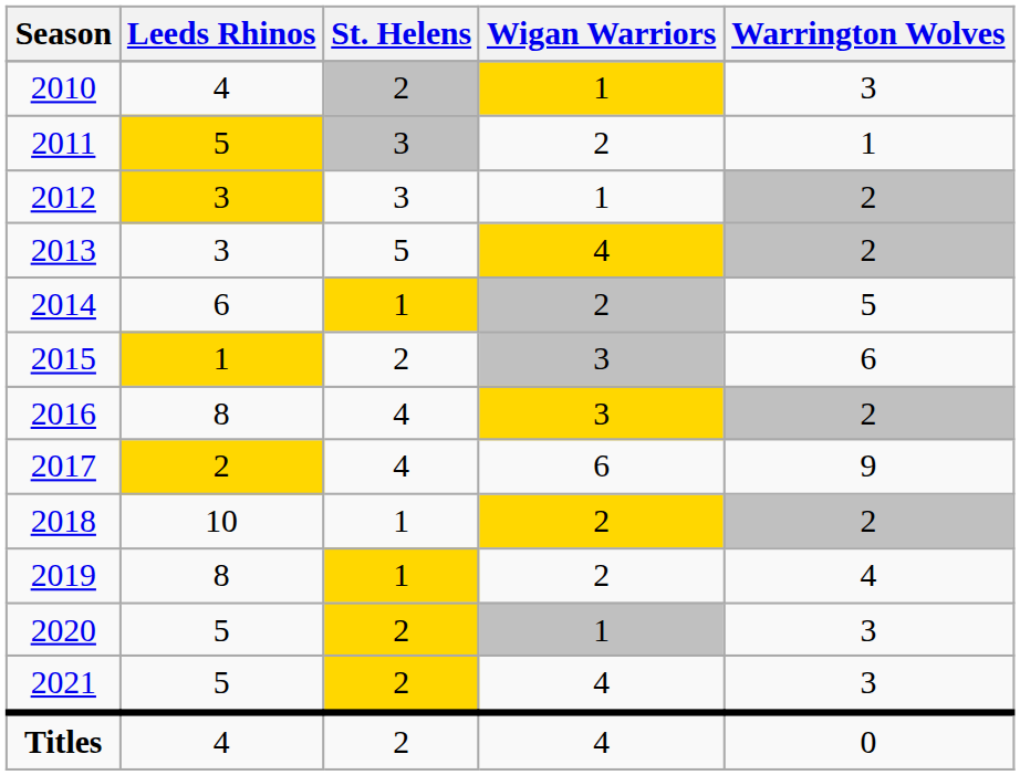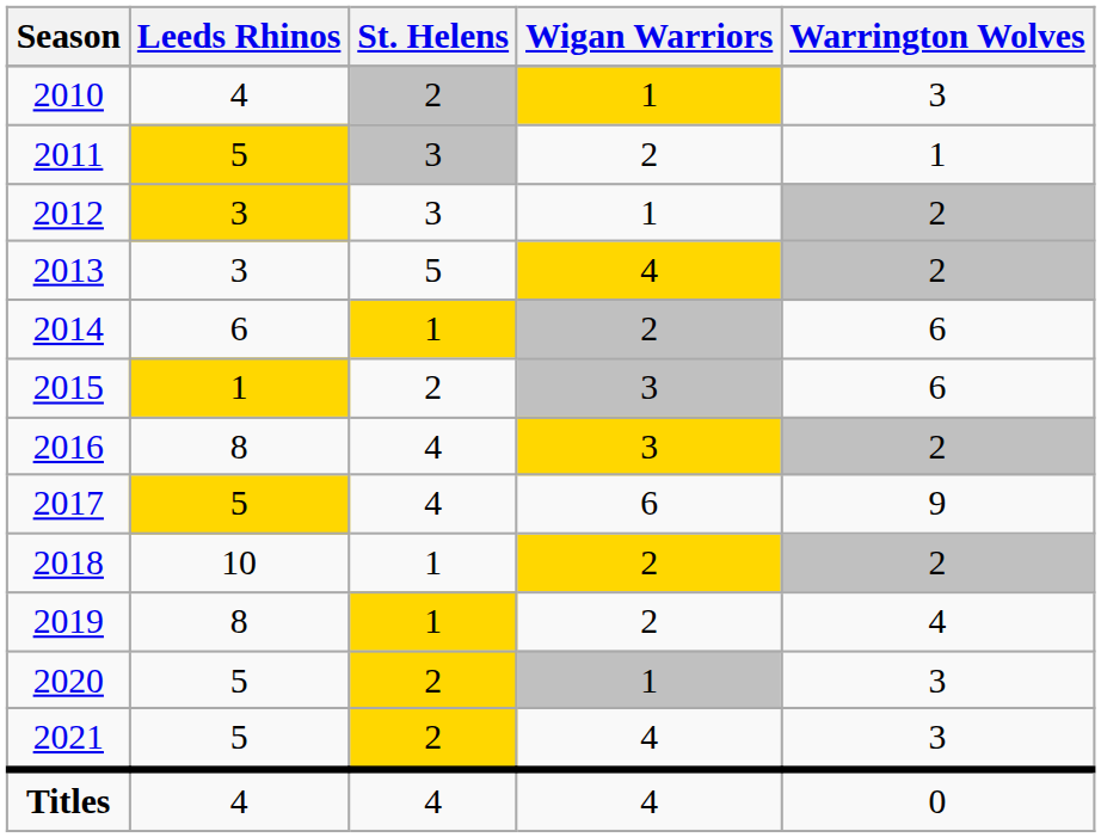 <table class="wikitable sortable" style="text-align:center; font-size:90%; float:left; margin-left:1em">
 <tr>
 <th>Season</th>
 <th> <a href='#'>Leeds Rhinos</a></th>
 <th> <a href='#'>St. Helens</a></th>
 <th> <a href='#'>Wigan Warriors</a></th>
 <th> <a href='#'>Warrington Wolves</a></th>
 </tr>
 <tr>
 </tr>
 <tr>
 <td><a href='#'>2010</a></td>
 <td>4</td>
 <td style="background:silver">2</td>
 <td style="background:gold">1</td>
 <td>3</td>
 </tr>
 <tr>
 <td><a href='#'>2011</a></td>
 <td style="background:gold">5</td>
 <td style="background:silver">3</td>
 <td>2</td>
 <td>1</td>
 </tr>
 <tr>
 <td><a href='#'>2012</a></td>
 <td style="background:gold">3</td>
 <td>3</td>
 <td>1</td>
 <td style="background:silver">2</td>
 </tr>
 <tr>
 <td><a href='#'>2013</a></td>
 <td>3</td>
 <td>5</td>
 <td style="background:gold">4</td>
 <td style="background:silver">2</td>
 </tr>
 <tr>
 <td><a href='#'>2014</a></td>
 <td>6</td>
 <td style="background:gold">1</td>
 <td style="background:silver">2</td>
-<td>5</td>
+<td>6</td>
 </tr>
 <tr>
 <td><a href='#'>2015</a></td>
 <td style="background:gold">1</td>
 <td>2</td>
 <td style="background:silver">3</td>
 <td>6</td>
 </tr>
 <tr>
 <td><a href='#'>2016</a></td>
 <td>8</td>
 <td>4</td>
 <td style="background:gold">3</td>
 <td style="background:silver">2</td>
 </tr>
 <tr>
 <td><a href='#'>2017</a></td>
-<td style="background:gold">2</td>
+<td style="background:gold">5</td>
 <td>4</td>
 <td>6</td>
 <td>9</td>
 </tr>
 <tr>
 <td><a href='#'>2018</a></td>
 <td>10</td>
 <td>1</td>
 <td style="background:gold">2</td>
 <td style="background:silver">2</td>
 </tr>
 <tr>
 <td><a href='#'>2019</a></td>
 <td>8</td>
 <td style="background:gold">1</td>
 <td>2</td>
 <td>4</td>
 </tr>
 <tr>
 <td><a href='#'>2020</a></td>
 <td>5</td>
 <td style="background:gold">2</td>
 <td style="background:silver">1</td>
 <td>3</td>
 </tr>
 <tr>
 <td><a href='#'>2021</a></td>
 <td>5</td>
 <td style="background:gold">2</td>
 <td>4</td>
 <td>3</td>
 </tr>
 <tr style="border-top:3px solid black" class="sortbottom">
 <td><strong>Titles</strong></td>
 <td>4</td>
-<td>2</td>
+<td>4</td>
 <td>4</td>
 <td>0</td>
 </tr>
 </table>
